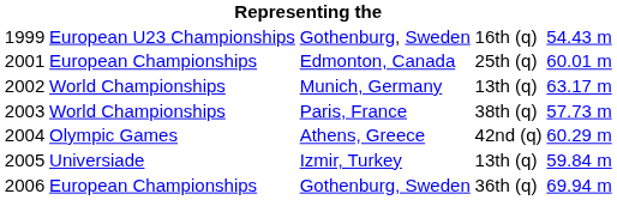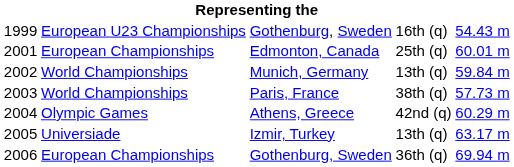 <table>
 <tr>
 <th colspan="5">Representing the </th>
 </tr>
 <tr>
 <td>1999</td>
 <td><a href='#'>European U23 Championships</a></td>
 <td><a href='#'>Gothenburg</a>, <a href='#'>Sweden</a></td>
 <td>16th (q)</td>
 <td><a href='#'>54.43 m</a></td>
 </tr>
 <tr>
 <td>2001</td>
 <td><a href='#'>European Championships</a></td>
 <td><a href='#'>Edmonton, Canada</a></td>
 <td>25th (q)</td>
 <td><a href='#'>60.01 m</a></td>
 </tr>
 <tr>
 <td>2002</td>
 <td><a href='#'>World Championships</a></td>
 <td><a href='#'>Munich, Germany</a></td>
 <td>13th (q)</td>
-<td><a href='#'>63.17 m</a></td>
+<td><a href='#'>59.84 m</a></td>
 </tr>
 <tr>
 <td>2003</td>
 <td><a href='#'>World Championships</a></td>
 <td><a href='#'>Paris, France</a></td>
 <td>38th (q)</td>
 <td><a href='#'>57.73 m</a></td>
 </tr>
 <tr>
 <td>2004</td>
 <td><a href='#'>Olympic Games</a></td>
 <td><a href='#'>Athens, Greece</a></td>
 <td>42nd (q)</td>
 <td><a href='#'>60.29 m</a></td>
 </tr>
 <tr>
 <td>2005</td>
 <td><a href='#'>Universiade</a></td>
 <td><a href='#'>Izmir, Turkey</a></td>
 <td>13th (q)</td>
-<td><a href='#'>59.84 m</a></td>
+<td><a href='#'>63.17 m</a></td>
 </tr>
 <tr>
 <td>2006</td>
 <td><a href='#'>European Championships</a></td>
 <td><a href='#'>Gothenburg, Sweden</a></td>
 <td>36th (q)</td>
 <td><a href='#'>69.94 m</a></td>
 </tr>
 </table>
